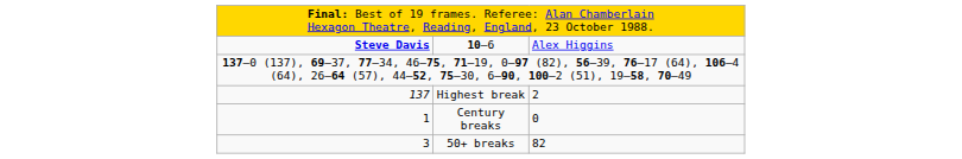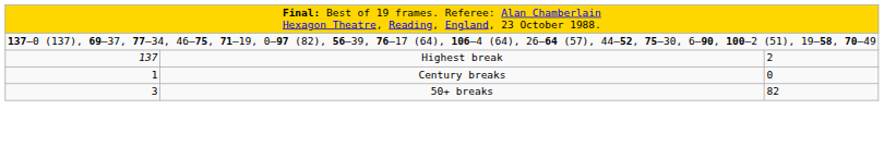 <table class="wikitable" style="font-size: 95%; margin: 1em auto 1em auto;">
 <tr>
 <td colspan="3" align="center" bgcolor="#ffd700"><strong>Final:</strong> Best of 19 frames. Referee: <a href='#'>Alan Chamberlain</a> <br><a href='#'>Hexagon Theatre</a>, <a href='#'>Reading</a>, <a href='#'>England</a>, 23 October 1988.</td>
-</tr>
-<tr>
-<td width="230" align="right"><strong><a href='#'>Steve Davis</a></strong> <br></td>
-<td width="100" align="center"><strong>10</strong>–6</td>
-<td width="230"><a href='#'>Alex Higgins</a> <br></td>
 </tr>
 <tr>
 <td colspan="3" align="center" style="font-size: 100%"><strong>137</strong>–0 (137), <strong>69</strong>–37, <strong>77</strong>–34, 46–<strong>75</strong>, <strong>71</strong>–19, 0–<strong>97</strong> (82), <strong>56</strong>–39, <strong>76</strong>–17 (64), <strong>106</strong>–4 (64), 26–<strong>64</strong> (57), 44–<strong>52</strong>, <strong>75</strong>–30, 6–<strong>90</strong>, <strong>100</strong>–2 (51), 19–<strong>58</strong>, <strong>70</strong>–49</td>
 </tr>
 <tr>
 <td align="right"><em>137<strong></td>
 <td align="center">Highest break</td>
 <td>2</td>
 </tr>
 <tr>
 <td align="right"></em>1<em></td>
 <td align="center">Century breaks</td>
 <td></em>0<em></td>
 </tr>
 <tr>
 <td align="right"></strong>3<strong></td>
 <td align="center">50+ breaks</td>
 <td>82</td>
 </tr>
 </table>
